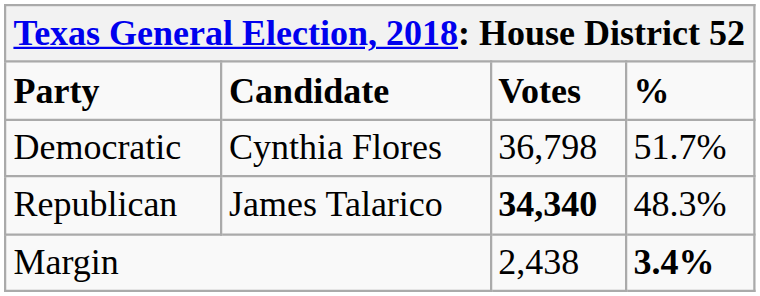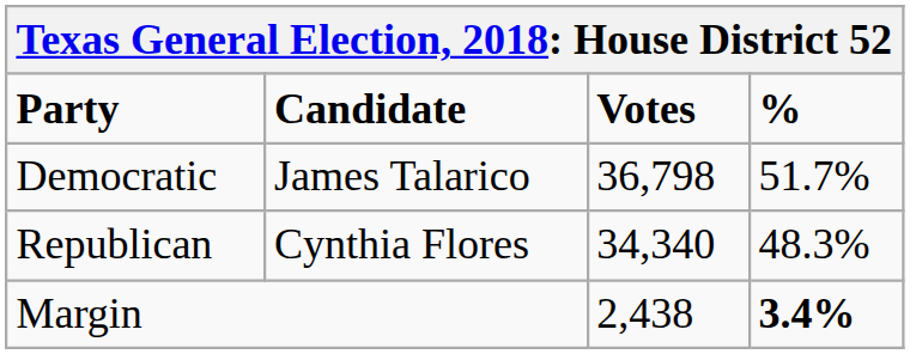 <table class="wikitable">
 <tr>
 <th colspan="4"><a href='#'>Texas General Election, 2018</a>: House District 52</th>
 </tr>
 <tr>
 <td><strong>Party</strong></td>
 <td><strong>Candidate</strong></td>
 <td><strong>Votes</strong></td>
 <td><strong>%</strong></td>
 </tr>
 <tr>
 <td>Democratic</td>
-<td>Cynthia Flores</td>
+<td>James Talarico</td>
 <td>36,798</td>
 <td>51.7%</td>
 </tr>
 <tr>
 <td>Republican</td>
-<td>James Talarico</td>
-<td><strong>34,340</strong></td>
+<td>Cynthia Flores</td>
+<td>34,340</td>
 <td>48.3%</td>
 </tr>
 <tr>
 <td colspan="2">Margin</td>
 <td>2,438</td>
 <td><strong>3.4%</strong></td>
 </tr>
 </table>
